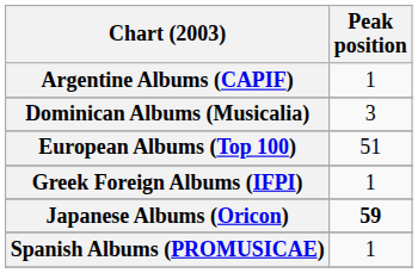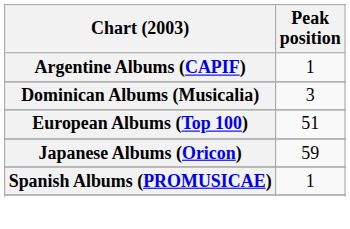 <table class="wikitable sortable plainrowheaders" style="text-align:center">
 <tr>
 <th scope="col">Chart (2003)</th>
 <th scope="col">Peak<br>position</th>
 </tr>
 <tr>
 <th scope="row">Argentine Albums (<a href='#'>CAPIF</a>)</th>
 <td>1</td>
 </tr>
 <tr>
 </tr>
 <tr>
 </tr>
 <tr>
 </tr>
 <tr>
 </tr>
 <tr>
 <th scope="row">Dominican Albums (Musicalia)</th>
 <td>3</td>
 </tr>
 <tr>
 </tr>
 <tr>
 <th scope="row">European Albums (<a href='#'>Top 100</a>)</th>
 <td>51</td>
 </tr>
 <tr>
 </tr>
 <tr>
 </tr>
 <tr>
 </tr>
 <tr>
-<th scope="row">Greek Foreign Albums (<a href='#'>IFPI</a>)</th>
-<td>1</td>
-</tr>
-<tr>
 </tr>
 <tr>
 </tr>
 <tr>
 <th scope="row">Japanese Albums (<a href='#'>Oricon</a>)</th>
-<td><strong>59</strong></td>
+<td>59</td>
 </tr>
 <tr>
 </tr>
 <tr>
 </tr>
 <tr>
 </tr>
 <tr>
 <th scope="row">Spanish Albums (<a href='#'>PROMUSICAE</a>)</th>
 <td>1</td>
 </tr>
 <tr>
 </tr>
 <tr>
 </tr>
 <tr>
 </tr>
 <tr>
 </tr>
 <tr>
 </tr>
 </table>
